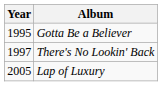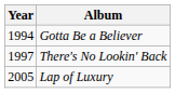 <table class="wikitable">
 <tr>
 <th>Year</th>
 <th>Album</th>
 </tr>
 <tr>
-<td>1995</td>
+<td>1994</td>
 <td><em>Gotta Be a Believer</em></td>
 </tr>
 <tr>
 <td>1997</td>
 <td><em>There's No Lookin' Back</em></td>
 </tr>
 <tr>
 <td>2005</td>
 <td><em>Lap of Luxury</em></td>
 </tr>
 </table>
